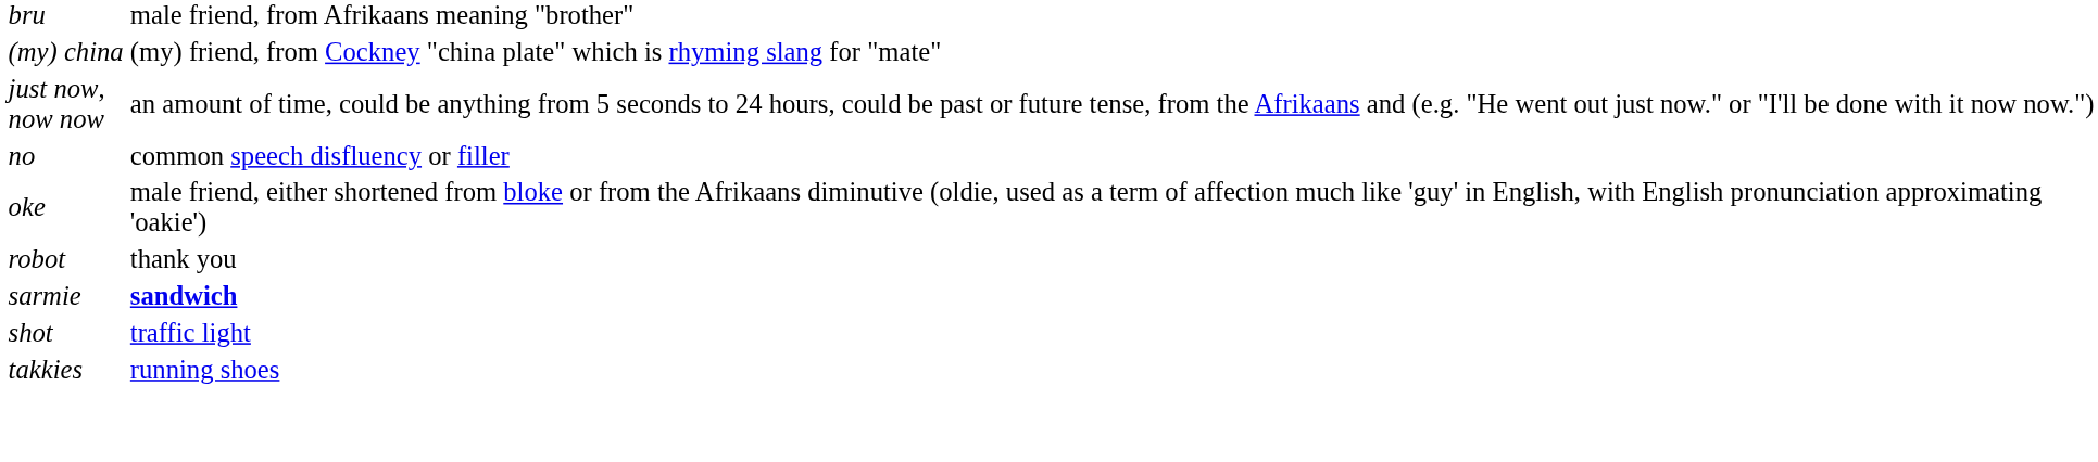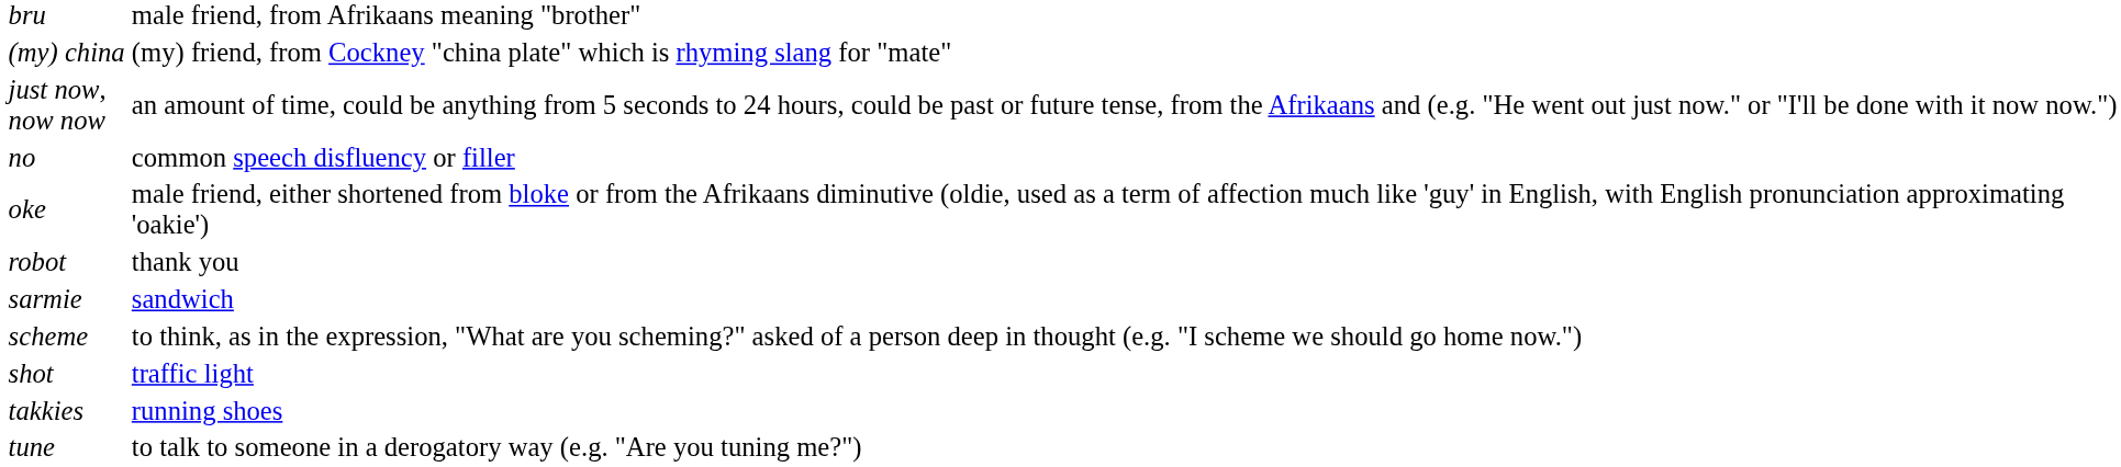 <table style="background:transparent;">
 <tr>
 <td><em>bru</em></td>
 <td>male friend, from Afrikaans  meaning "brother"</td>
 </tr>
 <tr>
 <td><em>(my) china</em></td>
 <td>(my) friend, from <a href='#'>Cockney</a> "china plate" which is <a href='#'>rhyming slang</a> for "mate"</td>
 </tr>
 <tr>
 <td><em>just now</em>,<br><em>now now</em></td>
 <td>an amount of time, could be anything from 5 seconds to 24 hours, could be past or future tense, from the <a href='#'>Afrikaans</a>  and  (e.g. "He went out just now." or "I'll be done with it now now.")</td>
 </tr>
 <tr>
 <td><em>no</em></td>
 <td>common <a href='#'>speech disfluency</a> or <a href='#'>filler</a></td>
 </tr>
 <tr>
 <td><em>oke</em></td>
 <td>male friend, either shortened from <a href='#'>bloke</a> or from the Afrikaans diminutive  (oldie, used as a term of affection much like 'guy' in English, with English pronunciation approximating 'oakie')</td>
 </tr>
 <tr>
 <td><em>robot</em></td>
 <td>thank you</td>
 </tr>
 <tr>
 <td><em>sarmie</em></td>
-<td><strong><a href='#'>sandwich</a></strong></td>
+<td><a href='#'>sandwich</a></td>
+</tr>
+<tr>
+<td><em>scheme</em></td>
+<td>to think, as in the expression, "What are you scheming?" asked of a person deep in thought (e.g. "I scheme we should go home now.")</td>
 </tr>
 <tr>
 <td><em>shot</em></td>
 <td><a href='#'>traffic light</a></td>
 </tr>
 <tr>
 <td><em>takkies</em></td>
 <td><a href='#'>running shoes</a></td>
 </tr>
 <tr>
+<td><em>tune</em></td>
+<td>to talk to someone in a derogatory way (e.g. "Are you tuning me?")</td>
+</tr>
+<tr>
 </tr>
 </table>
